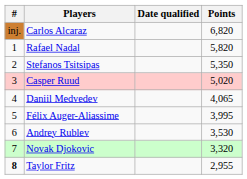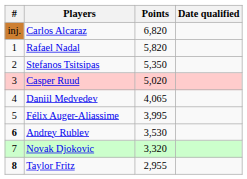 <table class="sortable wikitable nowrap" align=right style=text-align:center;font-size:90%>
 <tr>
 <th width=20>#</th>
 <th width=150>Players</th>
+<th width=50>Points</th>
 <th>Date qualified</th>
-<th width=50>Points</th>
 </tr>
 <tr>
 <td bgcolor="cd7f32">inj.</td>
 <td align="left"> <a href='#'>Carlos Alcaraz</a></td>
+<td>6,820</td>
 <td></td>
-<td>6,820</td>
 </tr>
 <tr>
 <td>1</td>
 <td align=left> <a href='#'>Rafael Nadal</a></td>
+<td>5,820</td>
 <td></td>
-<td>5,820</td>
 </tr>
 <tr>
 <td>2</td>
 <td align=left> <a href='#'>Stefanos Tsitsipas</a></td>
+<td>5,350</td>
 <td></td>
-<td>5,350</td>
 </tr>
 <tr align=center style="background:#fcc">
 <td>3</td>
 <td align=left> <a href='#'>Casper Ruud</a></td>
+<td>5,020</td>
 <td></td>
-<td>5,020</td>
 </tr>
 <tr>
 <td>4</td>
 <td align=left> <a href='#'>Daniil Medvedev</a></td>
+<td>4,065</td>
 <td></td>
-<td>4,065</td>
 </tr>
 <tr>
 <td>5</td>
 <td align=left> <a href='#'>Félix Auger-Aliassime</a></td>
+<td>3,995</td>
 <td></td>
-<td>3,995</td>
 </tr>
 <tr>
-<td>6</td>
+<td><strong>6</strong></td>
 <td align=left> <a href='#'>Andrey Rublev</a></td>
+<td>3,530</td>
 <td></td>
-<td>3,530</td>
 </tr>
 <tr align=center style="background:#cfc">
 <td>7</td>
 <td align=left> <a href='#'>Novak Djokovic</a></td>
+<td>3,320</td>
 <td></td>
-<td>3,320</td>
 </tr>
 <tr>
 <td><strong>8</strong></td>
 <td align=left> <a href='#'>Taylor Fritz</a></td>
+<td>2,955</td>
 <td></td>
-<td>2,955</td>
 </tr>
 </table>
